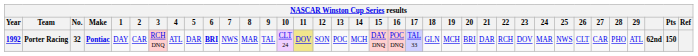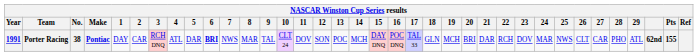 <table class="wikitable" style="text-align:center; font-size:75%">
 <tr>
 <th colspan=45><a href='#'>NASCAR Winston Cup Series</a> results</th>
 </tr>
 <tr>
 <th>Year</th>
 <th>Team</th>
 <th>No.</th>
 <th>Make</th>
 <th>1</th>
 <th>2</th>
 <th>3</th>
 <th>4</th>
 <th>5</th>
 <th>6</th>
 <th>7</th>
 <th>8</th>
 <th>9</th>
 <th>10</th>
 <th>11</th>
 <th>12</th>
 <th>13</th>
 <th>14</th>
 <th>15</th>
 <th>16</th>
 <th>17</th>
 <th>18</th>
 <th>19</th>
 <th>20</th>
 <th>21</th>
 <th>22</th>
 <th>23</th>
 <th>24</th>
 <th>25</th>
 <th>26</th>
 <th>27</th>
 <th>28</th>
 <th>29</th>
 <th></th>
 <th>Pts</th>
 <th>Ref</th>
 </tr>
 <tr>
-<th><a href='#'>1992</a></th>
+<th><a href='#'>1991</a></th>
 <th>Porter Racing</th>
-<th>32</th>
+<th>38</th>
 <th><a href='#'>Pontiac</a></th>
 <td><a href='#'>DAY</a></td>
 <td><a href='#'>CAR</a></td>
 <td style="background:#FFCFCF;"><a href='#'>RCH</a><br><small>DNQ</small></td>
 <td><a href='#'>ATL</a></td>
 <td><a href='#'>DAR</a></td>
 <td><strong><a href='#'>BRI</a></strong></td>
 <td><a href='#'>NWS</a></td>
 <td><a href='#'>MAR</a></td>
 <td><a href='#'>TAL</a></td>
 <td style="background:#EFCFFF;"><a href='#'>CLT</a><br><small>24</small></td>
-<td style="background: khaki;"><a href='#'>DOV</a></td>
+<td><a href='#'>DOV</a></td>
 <td><a href='#'>SON</a></td>
 <td><a href='#'>POC</a></td>
 <td><a href='#'>MCH</a></td>
 <td style="background:#FFCFCF;"><a href='#'>DAY</a><br><small>DNQ</small></td>
 <td style="background:#FFCFCF;"><a href='#'>POC</a><br><small>DNQ</small></td>
 <td style="background:#CFCFFF;"><a href='#'>TAL</a><br><small>33</small></td>
 <td><a href='#'>GLN</a></td>
 <td><a href='#'>MCH</a></td>
 <td><a href='#'>BRI</a></td>
 <td><a href='#'>DAR</a></td>
 <td><a href='#'>RCH</a></td>
 <td><a href='#'>DOV</a></td>
 <td><a href='#'>MAR</a></td>
 <td><a href='#'>NWS</a></td>
 <td><a href='#'>CLT</a></td>
 <td><a href='#'>CAR</a></td>
 <td><a href='#'>PHO</a></td>
 <td><a href='#'>ATL</a></td>
 <th>62nd</th>
-<th>150</th>
+<th>155</th>
 <th></th>
 </tr>
 </table>
